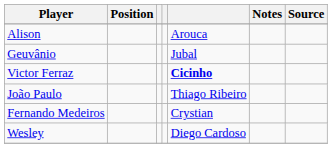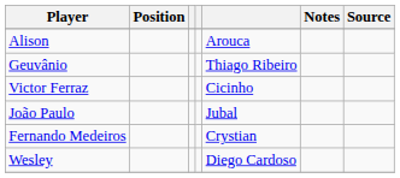 <table class="wikitable">
 <tr>
 <th><strong>Player</strong></th>
 <th><strong>Position</strong></th>
 <th><strong></strong></th>
 <th><strong></strong></th>
 <th><strong></strong></th>
 <th><strong>Notes</strong></th>
 <th><strong>Source</strong></th>
 </tr>
 <tr>
 </tr>
 <tr>
 <td> <a href='#'>Alison</a></td>
 <td></td>
 <td></td>
 <td></td>
 <td> <a href='#'>Arouca</a></td>
 <td></td>
 <td></td>
 </tr>
 <tr>
 <td> <a href='#'>Geuvânio</a></td>
 <td></td>
 <td></td>
 <td></td>
-<td> <a href='#'>Jubal</a></td>
+<td> <a href='#'>Thiago Ribeiro</a></td>
 <td></td>
 <td></td>
 </tr>
 <tr>
 <td> <a href='#'>Victor Ferraz</a></td>
 <td></td>
 <td></td>
 <td></td>
-<td><strong> <a href='#'>Cicinho</a></strong></td>
+<td> <a href='#'>Cicinho</a></td>
 <td></td>
 <td></td>
 </tr>
 <tr>
 <td> <a href='#'>João Paulo</a></td>
 <td></td>
 <td></td>
 <td></td>
-<td> <a href='#'>Thiago Ribeiro</a></td>
+<td> <a href='#'>Jubal</a></td>
 <td></td>
 <td></td>
 </tr>
 <tr>
 <td> <a href='#'>Fernando Medeiros</a></td>
 <td></td>
 <td></td>
 <td></td>
 <td> <a href='#'>Crystian</a></td>
 <td></td>
 <td></td>
 </tr>
 <tr>
 <td> <a href='#'>Wesley</a></td>
 <td></td>
 <td></td>
 <td></td>
 <td> <a href='#'>Diego Cardoso</a></td>
 <td></td>
 <td></td>
 </tr>
 <tr>
 </tr>
 </table>
